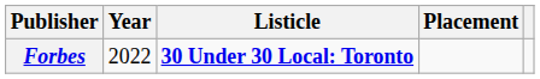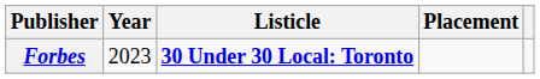 <table class="wikitable plainrowheaders sortable" style="margin-right: 0;">
 <tr>
 <th scope="col">Publisher</th>
 <th scope="col">Year</th>
 <th scope="col">Listicle</th>
 <th scope="col">Placement</th>
 <th scope="col" class="unsortable"></th>
 </tr>
 <tr>
 <th scope="row"><em><a href='#'>Forbes</a></em></th>
-<td>2022</td>
+<td>2023</td>
 <td><strong><a href='#'>30 Under 30 Local: Toronto</a></strong></td>
 <td></td>
 <td></td>
 </tr>
 </table>
